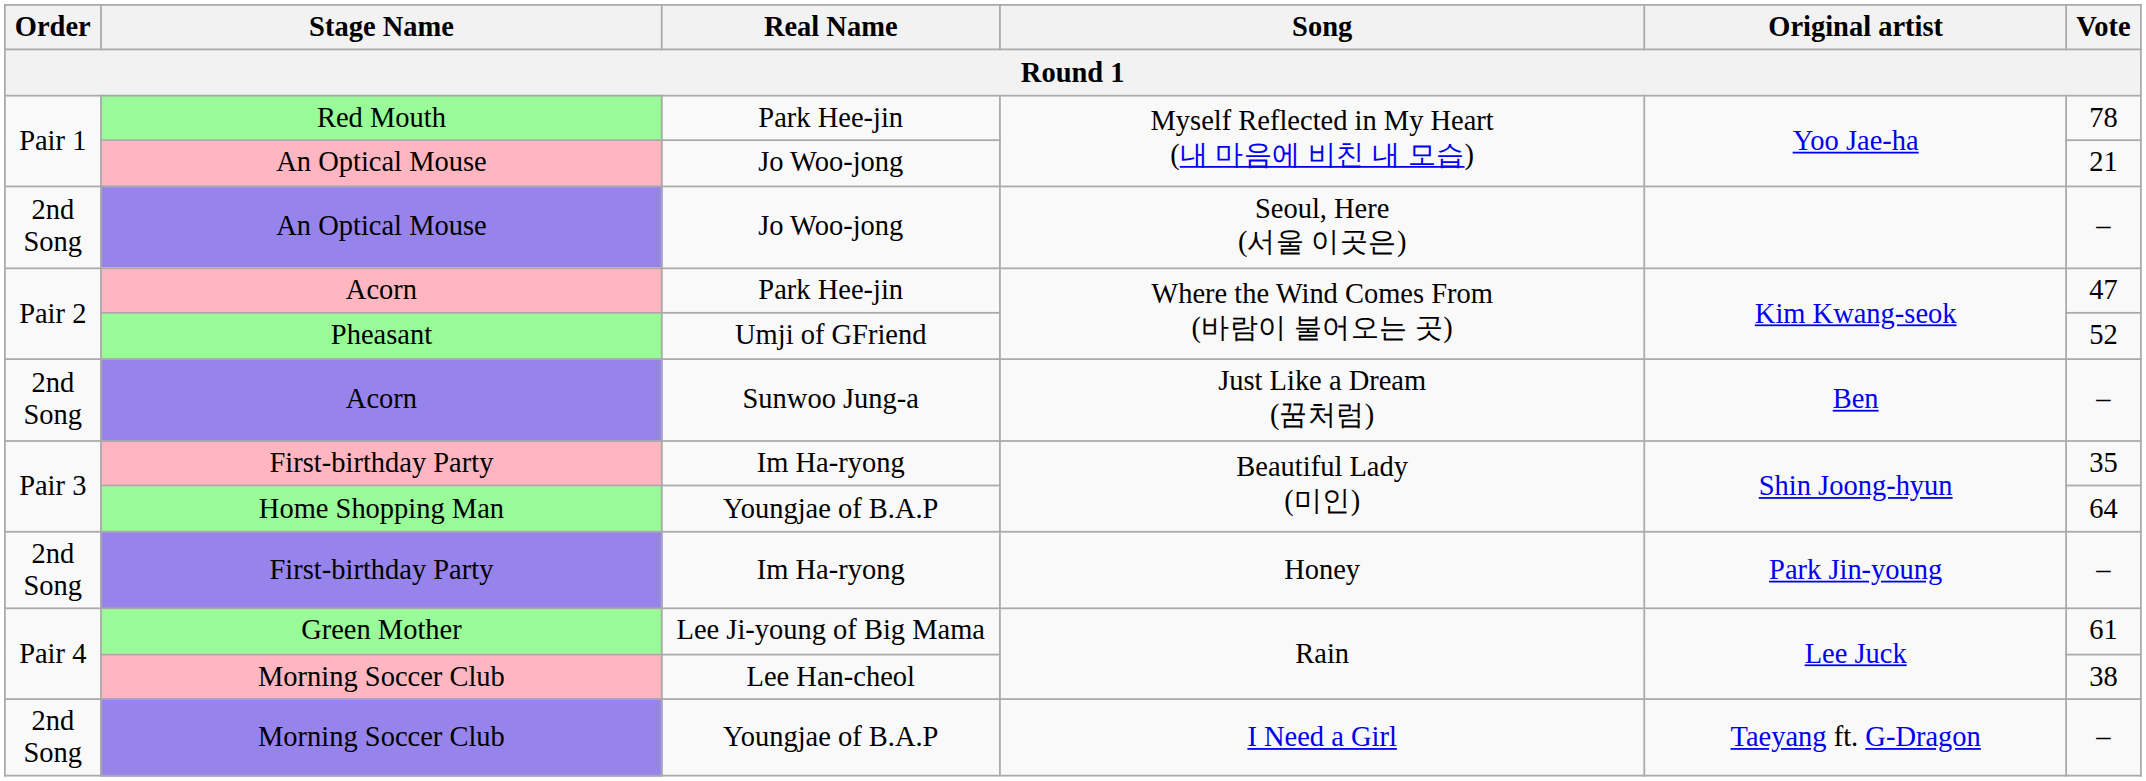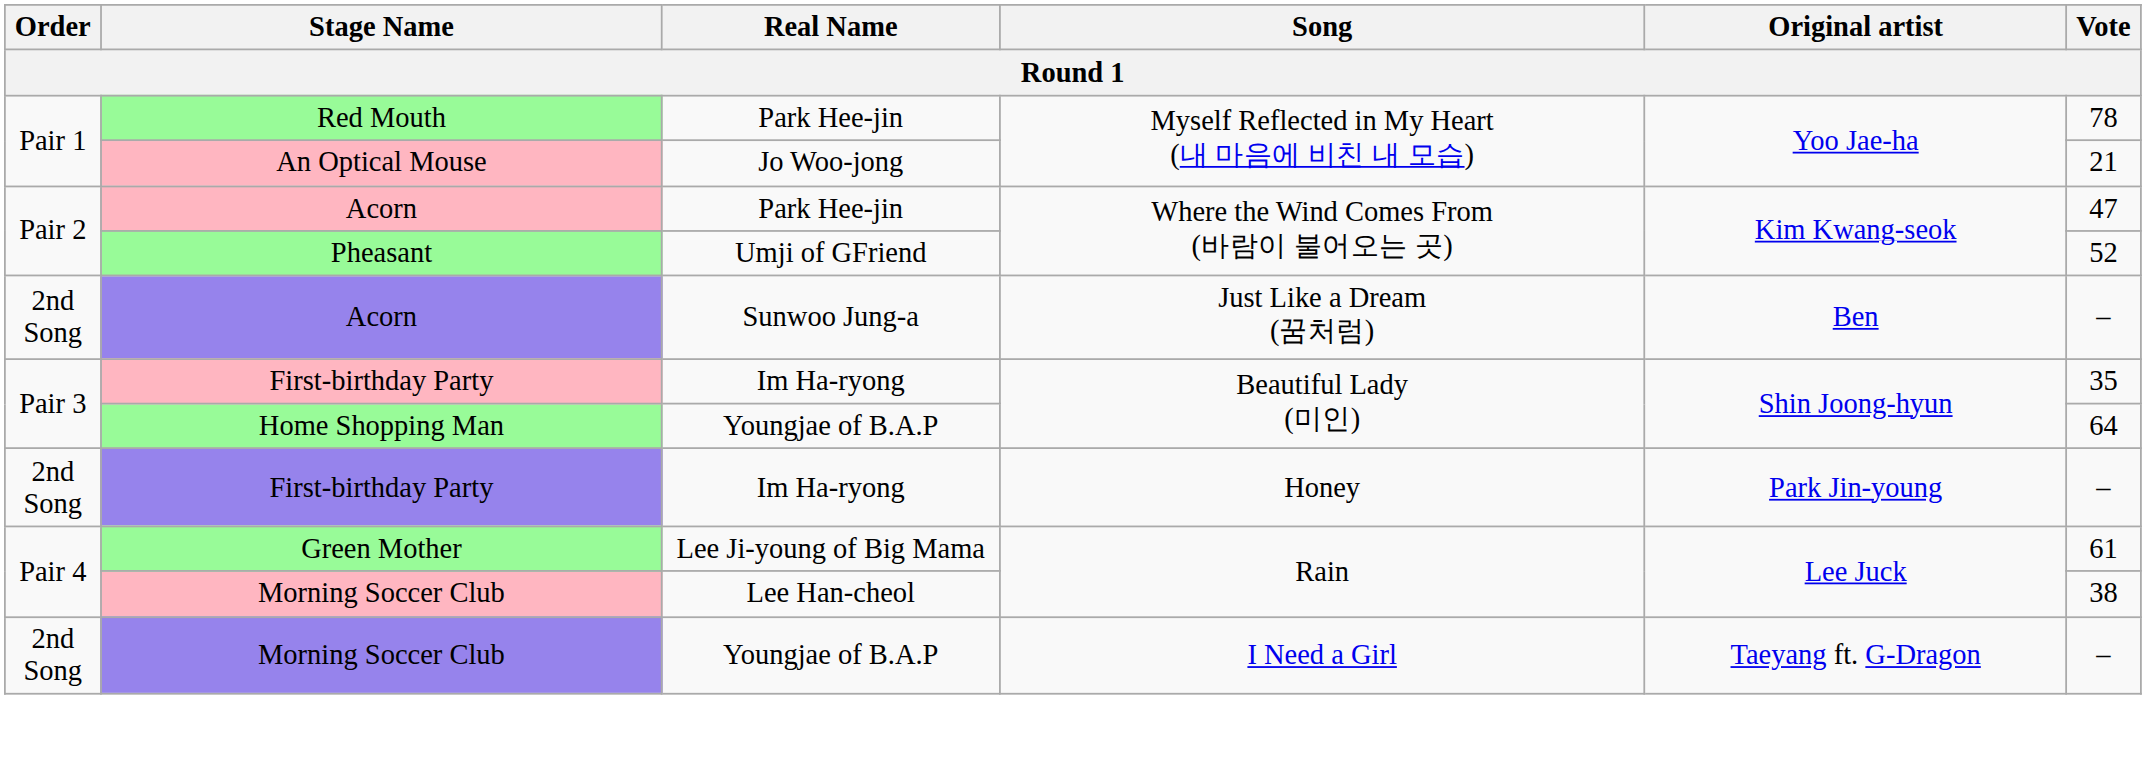 <table class="wikitable" style="text-align:center; width:95%;">
 <tr>
 <th style="width:1%;">Order</th>
 <th style="width:20%;">Stage Name</th>
 <th style="width:12%;">Real Name</th>
 <th style="width:23%;">Song</th>
 <th style="width:15%;">Original artist</th>
 <th style="width:1%;">Vote</th>
 </tr>
 <tr>
 <th colspan=6>Round 1</th>
 </tr>
 <tr>
 <td rowspan=2>Pair 1</td>
 <td bgcolor="palegreen">Red Mouth</td>
 <td>Park Hee-jin</td>
 <td rowspan=2>Myself Reflected in My Heart<br>(<a href='#'>내 마음에 비친 내 모습</a>)</td>
 <td rowspan=2><a href='#'>Yoo Jae-ha</a></td>
 <td>78</td>
 </tr>
 <tr>
 <td bgcolor="lightpink">An Optical Mouse</td>
 <td>Jo Woo-jong</td>
 <td>21</td>
-</tr>
-<tr>
-<td>2nd Song</td>
-<td bgcolor="#9683EC">An Optical Mouse</td>
-<td>Jo Woo-jong</td>
-<td>Seoul, Here<br>(서울 이곳은)</td>
-<td></td>
-<td>–</td>
 </tr>
 <tr>
 <td rowspan=2>Pair 2</td>
 <td bgcolor="lightpink">Acorn</td>
 <td>Park Hee-jin</td>
 <td rowspan=2>Where the Wind Comes From<br>(바람이 불어오는 곳)</td>
 <td rowspan=2><a href='#'>Kim Kwang-seok</a></td>
 <td>47</td>
 </tr>
 <tr>
 <td bgcolor="palegreen">Pheasant</td>
 <td>Umji of GFriend</td>
 <td>52</td>
 </tr>
 <tr>
 <td>2nd Song</td>
 <td bgcolor="#9683EC">Acorn</td>
 <td>Sunwoo Jung-a</td>
 <td>Just Like a Dream<br>(꿈처럼)<br></td>
 <td><a href='#'>Ben</a></td>
 <td>–</td>
 </tr>
 <tr>
 <td rowspan=2>Pair 3</td>
 <td bgcolor="lightpink">First-birthday Party</td>
 <td>Im Ha-ryong</td>
 <td rowspan=2>Beautiful Lady<br>(미인)</td>
 <td rowspan=2><a href='#'>Shin Joong-hyun</a></td>
 <td>35</td>
 </tr>
 <tr>
 <td bgcolor="palegreen">Home Shopping Man</td>
 <td>Youngjae of B.A.P</td>
 <td>64</td>
 </tr>
 <tr>
 <td>2nd Song</td>
 <td bgcolor="#9683EC">First-birthday Party</td>
 <td>Im Ha-ryong</td>
 <td>Honey</td>
 <td><a href='#'>Park Jin-young</a></td>
 <td>–</td>
 </tr>
 <tr>
 <td rowspan=2>Pair 4</td>
 <td bgcolor="palegreen">Green Mother</td>
 <td>Lee Ji-young of Big Mama</td>
 <td rowspan=2>Rain</td>
 <td rowspan=2><a href='#'>Lee Juck</a></td>
 <td>61</td>
 </tr>
 <tr>
 <td bgcolor="lightpink">Morning Soccer Club</td>
 <td>Lee Han-cheol</td>
 <td>38</td>
 </tr>
 <tr>
 <td>2nd Song</td>
 <td bgcolor="#9683EC">Morning Soccer Club</td>
 <td>Youngjae of B.A.P</td>
 <td><a href='#'>I Need a Girl</a></td>
 <td><a href='#'>Taeyang</a> ft. <a href='#'>G-Dragon</a></td>
 <td>–</td>
 </tr>
 </table>
